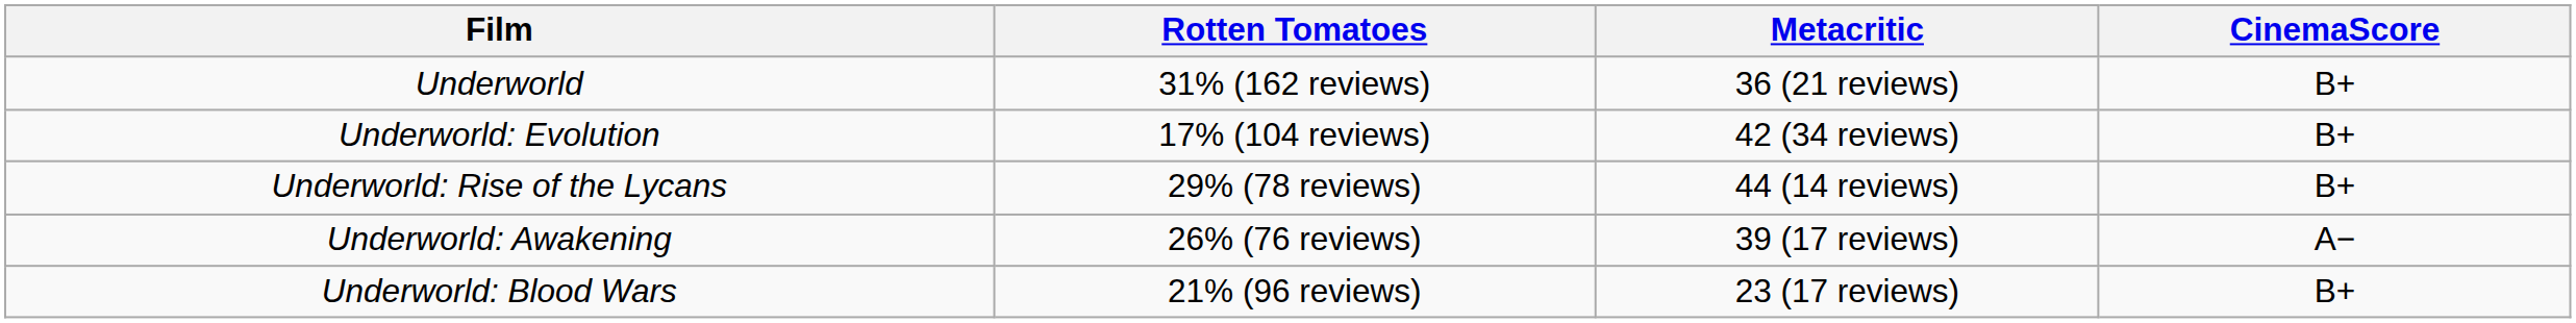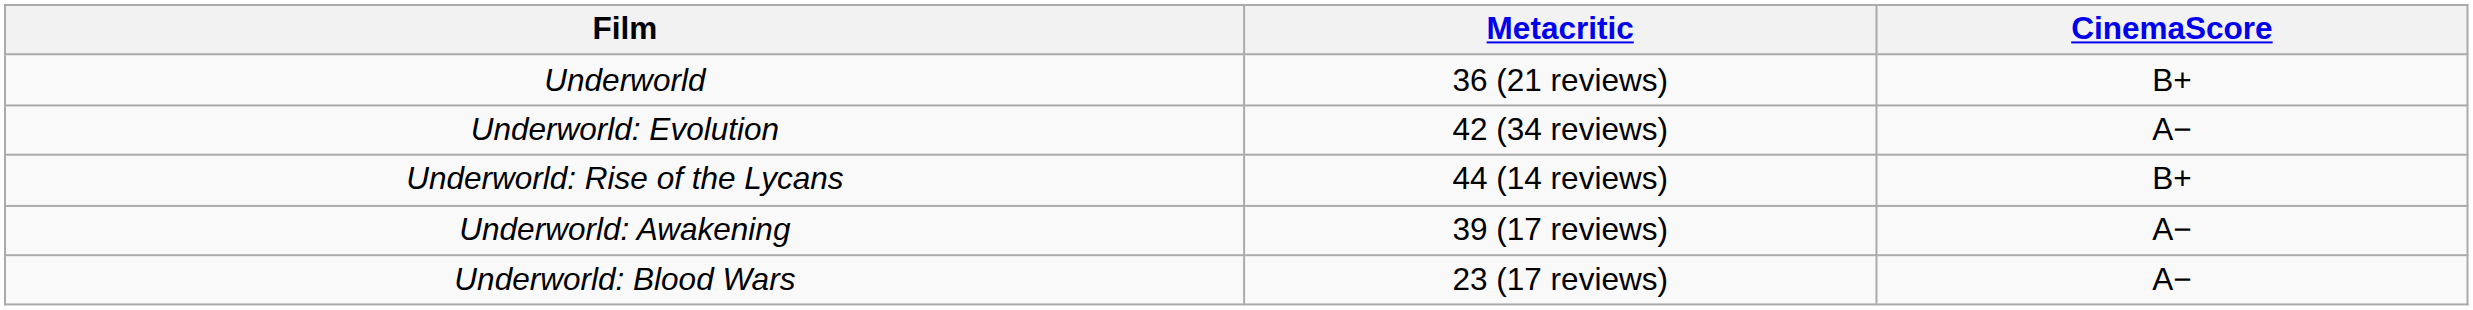 <table class="wikitable sortable" style="width:99%; text-align:center;">
 <tr>
 <th>Film</th>
-<th><a href='#'>Rotten Tomatoes</a></th>
 <th><a href='#'>Metacritic</a></th>
 <th><a href='#'>CinemaScore</a></th>
 </tr>
 <tr>
 <td><em>Underworld</em></td>
-<td>31% (162 reviews)</td>
 <td>36 (21 reviews)</td>
 <td>B+</td>
 </tr>
 <tr>
 <td><em>Underworld: Evolution</em></td>
-<td>17% (104 reviews)</td>
 <td>42 (34 reviews)</td>
-<td>B+</td>
+<td>A−</td>
 </tr>
 <tr>
 <td><em>Underworld: Rise of the Lycans</em></td>
-<td>29% (78 reviews)</td>
 <td>44 (14 reviews)</td>
 <td>B+</td>
 </tr>
 <tr>
 <td><em>Underworld: Awakening</em></td>
-<td>26% (76 reviews)</td>
 <td>39 (17 reviews)</td>
 <td>A−</td>
 </tr>
 <tr>
 <td><em>Underworld: Blood Wars</em></td>
-<td>21% (96 reviews)</td>
 <td>23 (17 reviews)</td>
-<td>B+</td>
+<td>A−</td>
 </tr>
 </table>
